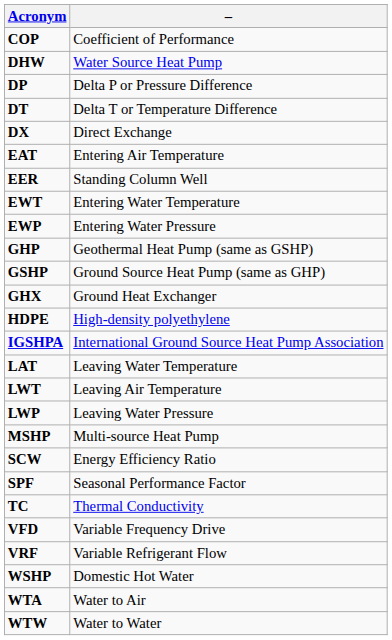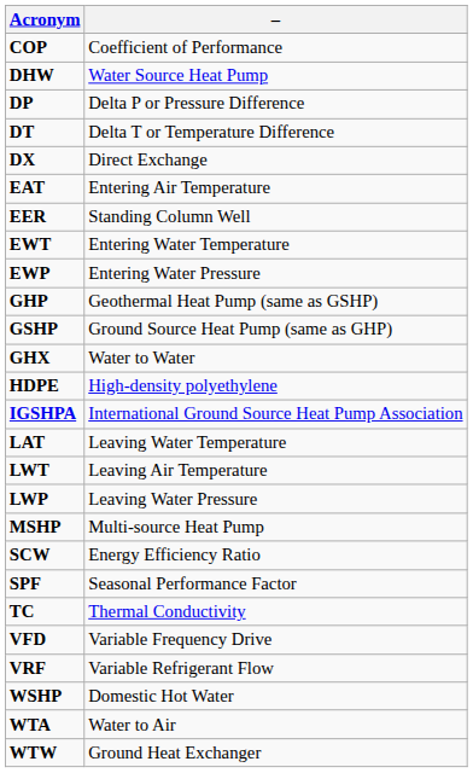 <table class="wikitable">
 <tr>
 <th><a href='#'>Acronym</a></th>
 <th>–</th>
 </tr>
 <tr \>
 <td><strong>COP</strong></td>
 <td>Coefficient of Performance</td>
 </tr>
 <tr>
 <td><strong>DHW</strong></td>
 <td><a href='#'>Water Source Heat Pump</a></td>
 </tr>
 <tr>
 <td><strong>DP</strong></td>
 <td>Delta P or Pressure Difference</td>
 </tr>
 <tr>
 <td><strong>DT</strong></td>
 <td>Delta T or Temperature Difference</td>
 </tr>
 <tr>
 <td><strong>DX</strong></td>
 <td>Direct Exchange</td>
 </tr>
 <tr>
 <td><strong>EAT</strong></td>
 <td>Entering Air Temperature</td>
 </tr>
 <tr>
 <td><strong>EER</strong></td>
 <td>Standing Column Well</td>
 </tr>
 <tr>
 <td><strong>EWT</strong></td>
 <td>Entering Water Temperature</td>
 </tr>
 <tr>
 <td><strong>EWP</strong></td>
 <td>Entering Water Pressure</td>
 </tr>
 <tr>
 <td><strong>GHP</strong></td>
 <td>Geothermal Heat Pump (same as GSHP)</td>
 </tr>
 <tr>
 <td><strong>GSHP</strong></td>
 <td>Ground Source Heat Pump (same as GHP)</td>
 </tr>
 <tr>
 <td><strong>GHX</strong></td>
-<td>Ground Heat Exchanger</td>
+<td>Water to Water</td>
 </tr>
 <tr>
 <td><strong>HDPE</strong></td>
 <td><a href='#'>High-density polyethylene</a></td>
 </tr>
 <tr>
 <td><strong><a href='#'>IGSHPA</a></strong></td>
 <td><a href='#'>International Ground Source Heat Pump Association</a></td>
 </tr>
 <tr>
 <td><strong>LAT</strong></td>
 <td>Leaving Water Temperature</td>
 </tr>
 <tr>
 <td><strong>LWT</strong></td>
 <td>Leaving Air Temperature</td>
 </tr>
 <tr>
 <td><strong>LWP</strong></td>
 <td>Leaving Water Pressure</td>
 </tr>
 <tr>
 <td><strong>MSHP</strong></td>
 <td>Multi-source Heat Pump</td>
 </tr>
 <tr>
 <td><strong>SCW</strong></td>
 <td>Energy Efficiency Ratio</td>
 </tr>
 <tr>
 <td><strong>SPF</strong></td>
 <td>Seasonal Performance Factor</td>
 </tr>
 <tr>
 <td><strong>TC</strong></td>
 <td><a href='#'>Thermal Conductivity</a></td>
 </tr>
 <tr>
 <td><strong>VFD</strong></td>
 <td>Variable Frequency Drive</td>
 </tr>
 <tr>
 <td><strong>VRF</strong></td>
 <td>Variable Refrigerant Flow</td>
 </tr>
 <tr>
 <td><strong>WSHP</strong></td>
 <td>Domestic Hot Water</td>
 </tr>
 <tr>
 <td><strong>WTA</strong></td>
 <td>Water to Air</td>
 </tr>
 <tr>
 <td><strong>WTW</strong></td>
-<td>Water to Water</td>
+<td>Ground Heat Exchanger</td>
 </tr>
 </table>
